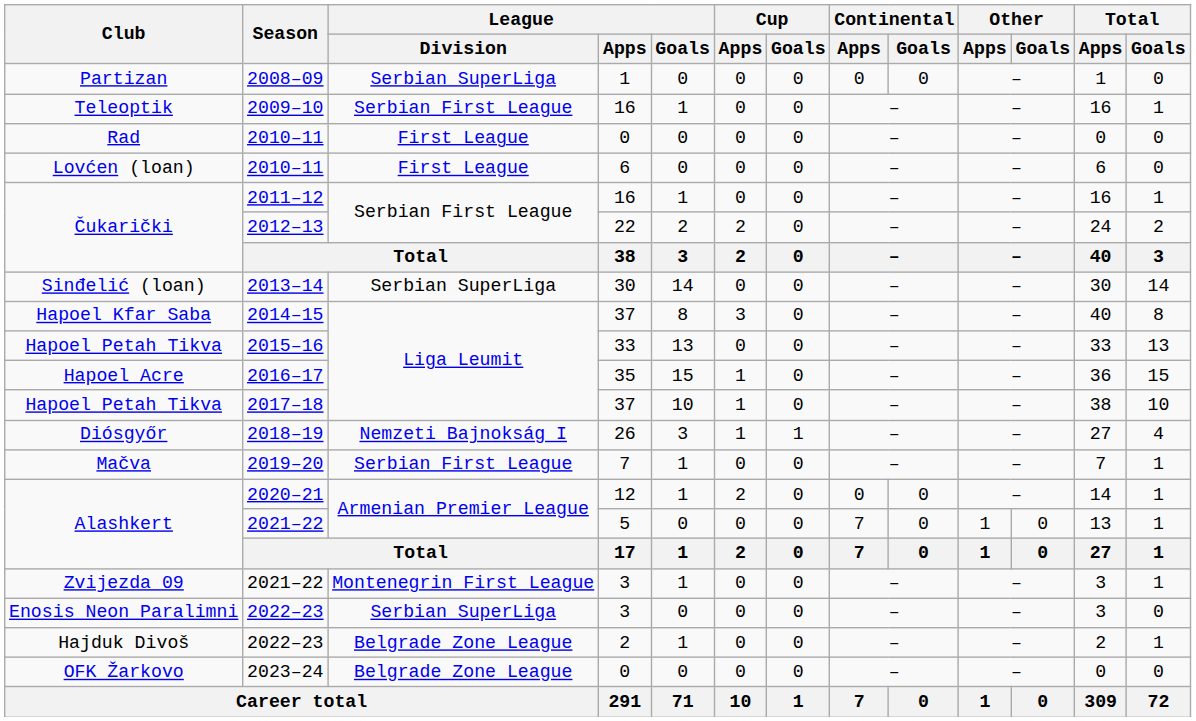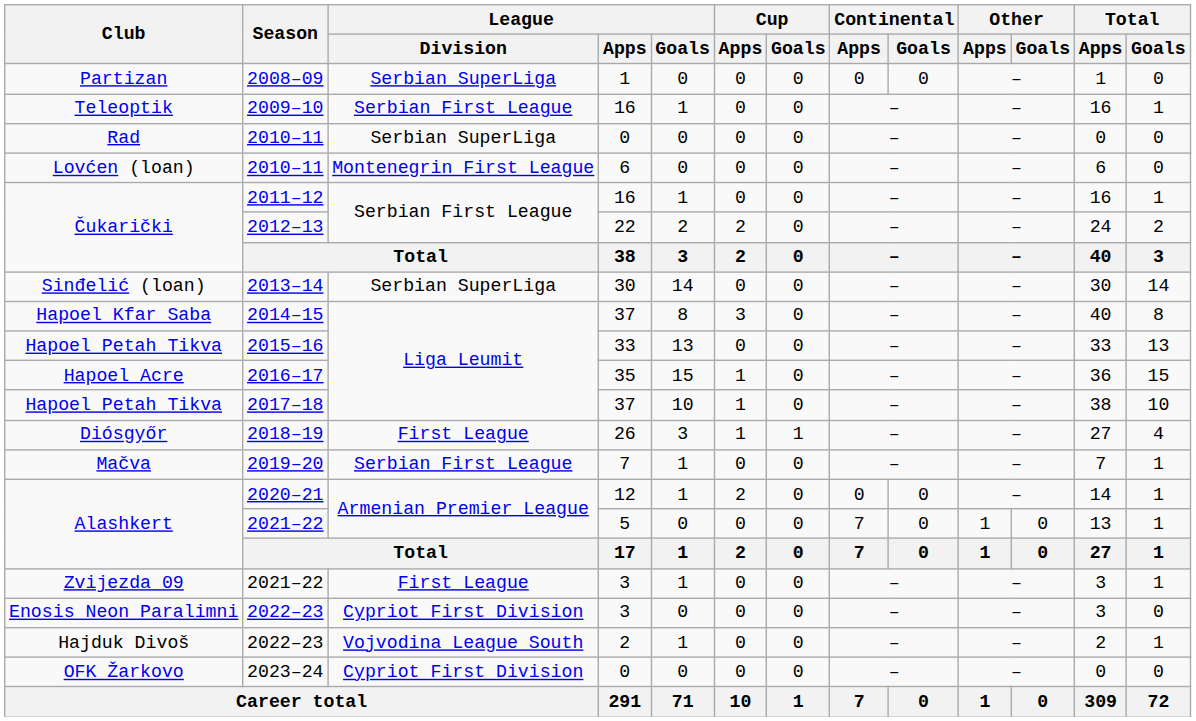 <table class="wikitable" style="text-align: center;">
 <tr>
 <th rowspan="2">Club</th>
 <th rowspan="2">Season</th>
 <th colspan="3">League</th>
 <th colspan="2">Cup</th>
 <th colspan="2">Continental</th>
 <th colspan="2">Other</th>
 <th colspan="2">Total</th>
 </tr>
 <tr>
 <th>Division</th>
 <th>Apps</th>
 <th>Goals</th>
 <th>Apps</th>
 <th>Goals</th>
 <th>Apps</th>
 <th>Goals</th>
 <th>Apps</th>
 <th>Goals</th>
 <th>Apps</th>
 <th>Goals</th>
 </tr>
 <tr>
 <td rowspan="1"><a href='#'>Partizan</a></td>
 <td><a href='#'>2008–09</a></td>
 <td><a href='#'>Serbian SuperLiga</a></td>
 <td>1</td>
 <td>0</td>
 <td>0</td>
 <td>0</td>
 <td>0</td>
 <td>0</td>
 <td colspan="2">–</td>
 <td>1</td>
 <td>0</td>
 </tr>
 <tr>
 <td rowspan="1"><a href='#'>Teleoptik</a></td>
 <td><a href='#'>2009–10</a></td>
 <td><a href='#'>Serbian First League</a></td>
 <td>16</td>
 <td>1</td>
 <td>0</td>
 <td>0</td>
 <td colspan="2">–</td>
 <td colspan="2">–</td>
 <td>16</td>
 <td>1</td>
 </tr>
 <tr>
 <td rowspan="1"><a href='#'>Rad</a></td>
 <td><a href='#'>2010–11</a></td>
-<td><a href='#'>First League</a></td>
+<td>Serbian SuperLiga</td>
 <td>0</td>
 <td>0</td>
 <td>0</td>
 <td>0</td>
 <td colspan="2">–</td>
 <td colspan="2">–</td>
 <td>0</td>
 <td>0</td>
 </tr>
 <tr>
 <td rowspan="1"><a href='#'>Lovćen</a> (loan)</td>
 <td><a href='#'>2010–11</a></td>
-<td><a href='#'>First League</a></td>
+<td><a href='#'>Montenegrin First League</a></td>
 <td>6</td>
 <td>0</td>
 <td>0</td>
 <td>0</td>
 <td colspan="2">–</td>
 <td colspan="2">–</td>
 <td>6</td>
 <td>0</td>
 </tr>
 <tr>
 <td rowspan="3"><a href='#'>Čukarički</a></td>
 <td><a href='#'>2011–12</a></td>
 <td rowspan="2">Serbian First League</td>
 <td>16</td>
 <td>1</td>
 <td>0</td>
 <td>0</td>
 <td colspan="2">–</td>
 <td colspan="2">–</td>
 <td>16</td>
 <td>1</td>
 </tr>
 <tr>
 <td><a href='#'>2012–13</a></td>
 <td>22</td>
 <td>2</td>
 <td>2</td>
 <td>0</td>
 <td colspan="2">–</td>
 <td colspan="2">–</td>
 <td>24</td>
 <td>2</td>
 </tr>
 <tr>
 <th colspan="2">Total</th>
 <th>38</th>
 <th>3</th>
 <th>2</th>
 <th>0</th>
 <th colspan="2">–</th>
 <th colspan="2">–</th>
 <th>40</th>
 <th>3</th>
 </tr>
 <tr>
 <td rowspan="1"><a href='#'>Sinđelić</a> (loan)</td>
 <td><a href='#'>2013–14</a></td>
 <td>Serbian SuperLiga</td>
 <td>30</td>
 <td>14</td>
 <td>0</td>
 <td>0</td>
 <td colspan="2">–</td>
 <td colspan="2">–</td>
 <td>30</td>
 <td>14</td>
 </tr>
 <tr>
 <td rowspan="1"><a href='#'>Hapoel Kfar Saba</a></td>
 <td><a href='#'>2014–15</a></td>
 <td rowspan="4"><a href='#'>Liga Leumit</a></td>
 <td>37</td>
 <td>8</td>
 <td>3</td>
 <td>0</td>
 <td colspan="2">–</td>
 <td colspan="2">–</td>
 <td>40</td>
 <td>8</td>
 </tr>
 <tr>
 <td rowspan="1"><a href='#'>Hapoel Petah Tikva</a></td>
 <td><a href='#'>2015–16</a></td>
 <td>33</td>
 <td>13</td>
 <td>0</td>
 <td>0</td>
 <td colspan="2">–</td>
 <td colspan="2">–</td>
 <td>33</td>
 <td>13</td>
 </tr>
 <tr>
 <td rowspan="1"><a href='#'>Hapoel Acre</a></td>
 <td><a href='#'>2016–17</a></td>
 <td>35</td>
 <td>15</td>
 <td>1</td>
 <td>0</td>
 <td colspan="2">–</td>
 <td colspan="2">–</td>
 <td>36</td>
 <td>15</td>
 </tr>
 <tr>
 <td rowspan="1"><a href='#'>Hapoel Petah Tikva</a></td>
 <td><a href='#'>2017–18</a></td>
 <td>37</td>
 <td>10</td>
 <td>1</td>
 <td>0</td>
 <td colspan="2">–</td>
 <td colspan="2">–</td>
 <td>38</td>
 <td>10</td>
 </tr>
 <tr>
 <td rowspan="1"><a href='#'>Diósgyőr</a></td>
 <td><a href='#'>2018–19</a></td>
-<td><a href='#'>Nemzeti Bajnokság I</a></td>
+<td><a href='#'>First League</a></td>
 <td>26</td>
 <td>3</td>
 <td>1</td>
 <td>1</td>
 <td colspan="2">–</td>
 <td colspan="2">–</td>
 <td>27</td>
 <td>4</td>
 </tr>
 <tr>
 <td rowspan="1"><a href='#'>Mačva</a></td>
 <td><a href='#'>2019–20</a></td>
 <td><a href='#'>Serbian First League</a></td>
 <td>7</td>
 <td>1</td>
 <td>0</td>
 <td>0</td>
 <td colspan="2">–</td>
 <td colspan="2">–</td>
 <td>7</td>
 <td>1</td>
 </tr>
 <tr>
 <td rowspan="3"><a href='#'>Alashkert</a></td>
 <td><a href='#'>2020–21</a></td>
 <td rowspan="2"><a href='#'>Armenian Premier League</a></td>
 <td>12</td>
 <td>1</td>
 <td>2</td>
 <td>0</td>
 <td>0</td>
 <td>0</td>
 <td colspan="2">–</td>
 <td>14</td>
 <td>1</td>
 </tr>
 <tr>
 <td><a href='#'>2021–22</a></td>
 <td>5</td>
 <td>0</td>
 <td>0</td>
 <td>0</td>
 <td>7</td>
 <td>0</td>
 <td>1</td>
 <td>0</td>
 <td>13</td>
 <td>1</td>
 </tr>
 <tr>
 <th colspan="2">Total</th>
 <th>17</th>
 <th>1</th>
 <th>2</th>
 <th>0</th>
 <th>7</th>
 <th>0</th>
 <th>1</th>
 <th>0</th>
 <th>27</th>
 <th>1</th>
 </tr>
 <tr>
 <td rowspan="1"><a href='#'>Zvijezda 09</a></td>
 <td>2021–22</td>
-<td><a href='#'>Montenegrin First League</a></td>
+<td><a href='#'>First League</a></td>
 <td>3</td>
 <td>1</td>
 <td>0</td>
 <td>0</td>
 <td colspan="2">–</td>
 <td colspan="2">–</td>
 <td>3</td>
 <td>1</td>
 </tr>
 <tr>
 <td rowspan="1"><a href='#'>Enosis Neon Paralimni</a></td>
 <td><a href='#'>2022–23</a></td>
-<td><a href='#'>Serbian SuperLiga</a></td>
+<td><a href='#'>Cypriot First Division</a></td>
 <td>3</td>
 <td>0</td>
 <td>0</td>
 <td>0</td>
 <td colspan="2">–</td>
 <td colspan="2">–</td>
 <td>3</td>
 <td>0</td>
 </tr>
 <tr>
 <td rowspan="1">Hajduk Divoš</td>
 <td>2022–23</td>
-<td><a href='#'>Belgrade Zone League</a></td>
+<td><a href='#'>Vojvodina League South</a></td>
 <td>2</td>
 <td>1</td>
 <td>0</td>
 <td>0</td>
 <td colspan="2">–</td>
 <td colspan="2">–</td>
 <td>2</td>
 <td>1</td>
 </tr>
 <tr>
 <td rowspan="1"><a href='#'>OFK Žarkovo</a></td>
 <td>2023–24</td>
-<td><a href='#'>Belgrade Zone League</a></td>
+<td><a href='#'>Cypriot First Division</a></td>
 <td>0</td>
 <td>0</td>
 <td>0</td>
 <td>0</td>
 <td colspan="2">–</td>
 <td colspan="2">–</td>
 <td>0</td>
 <td>0</td>
 </tr>
 <tr>
 <th colspan="3">Career total</th>
 <th>291</th>
 <th>71</th>
 <th>10</th>
 <th>1</th>
 <th>7</th>
 <th>0</th>
 <th>1</th>
 <th>0</th>
 <th>309</th>
 <th>72</th>
 </tr>
 </table>
